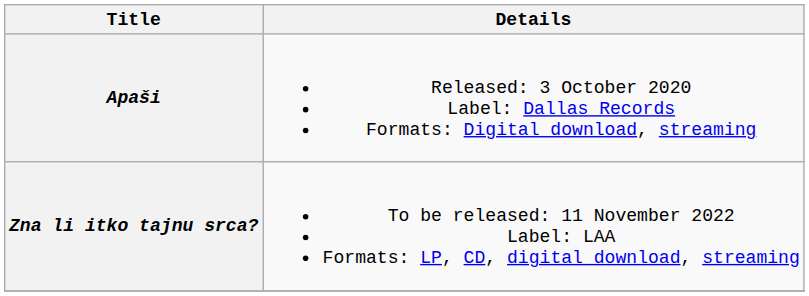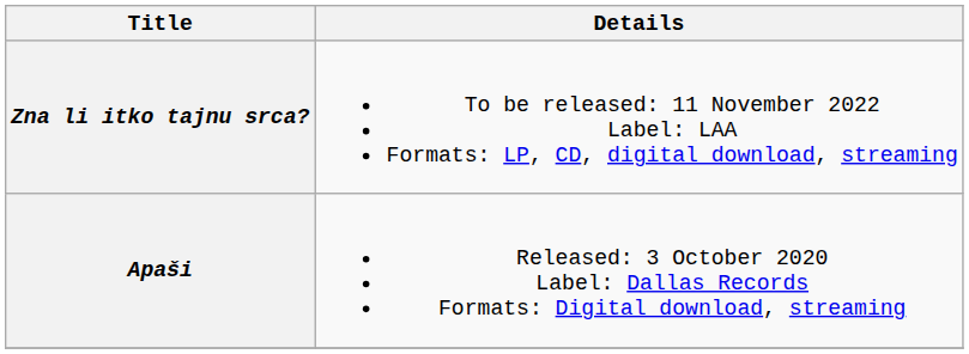 <table class="wikitable plainrowheaders" style="text-align:center;">
 <tr>
 <th scope="col">Title</th>
 <th scope="col">Details</th>
 </tr>
 <tr>
+<th scope="row"><em>Zna li itko tajnu srca?</em></th>
+<td><br><ul><li>To be released: 11 November 2022</li><li>Label: LAA</li><li>Formats: <a href='#'>LP</a>, <a href='#'>CD</a>, <a href='#'>digital download</a>, <a href='#'>streaming</a></li></ul></td>
+</tr>
+<tr>
 <th scope="row"><em>Apaši</em></th>
 <td><br><ul><li>Released: 3 October 2020</li><li>Label: <a href='#'>Dallas Records</a></li><li>Formats: <a href='#'>Digital download</a>, <a href='#'>streaming</a></li></ul></td>
 </tr>
 <tr>
-<th scope="row"><em>Zna li itko tajnu srca?</em></th>
-<td><br><ul><li>To be released: 11 November 2022</li><li>Label: LAA</li><li>Formats: <a href='#'>LP</a>, <a href='#'>CD</a>, <a href='#'>digital download</a>, <a href='#'>streaming</a></li></ul></td>
-</tr>
-<tr>
 </tr>
 </table>
